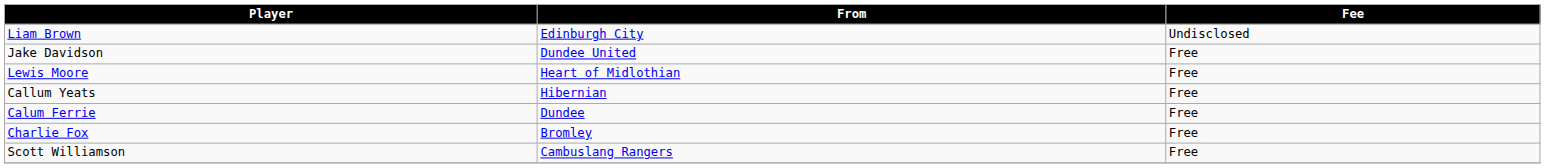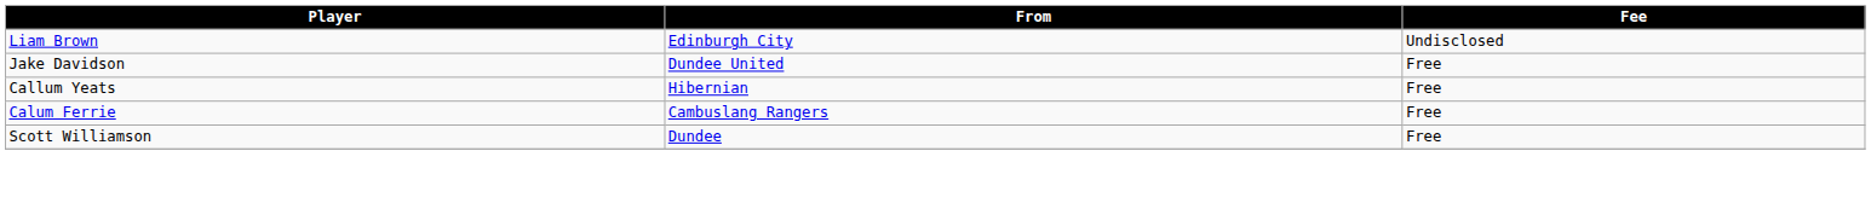 <table class="wikitable" style="text-align:left; font-size:95%;width:98%;">
 <tr>
 <th style="background:black; color:white;">Player</th>
 <th style="background:black; color:white;">From</th>
 <th style="background:black; color:white;">Fee</th>
 </tr>
 <tr>
 <td> <a href='#'>Liam Brown</a></td>
 <td> <a href='#'>Edinburgh City</a></td>
 <td>Undisclosed</td>
 </tr>
 <tr>
 <td> Jake Davidson</td>
 <td> <a href='#'>Dundee United</a></td>
 <td>Free</td>
 </tr>
 <tr>
-<td> <a href='#'>Lewis Moore</a></td>
-<td> <a href='#'>Heart of Midlothian</a></td>
-<td>Free</td>
-</tr>
-<tr>
 <td> Callum Yeats</td>
 <td> <a href='#'>Hibernian</a></td>
 <td>Free</td>
 </tr>
 <tr>
 <td> <a href='#'>Calum Ferrie</a></td>
-<td> <a href='#'>Dundee</a></td>
-<td>Free</td>
-</tr>
-<tr>
-<td> <a href='#'>Charlie Fox</a></td>
-<td> <a href='#'>Bromley</a></td>
+<td> <a href='#'>Cambuslang Rangers</a></td>
 <td>Free</td>
 </tr>
 <tr>
 <td> Scott Williamson</td>
-<td> <a href='#'>Cambuslang Rangers</a></td>
+<td> <a href='#'>Dundee</a></td>
 <td>Free</td>
 </tr>
 <tr>
 </tr>
 </table>
